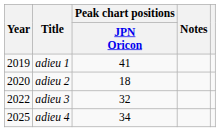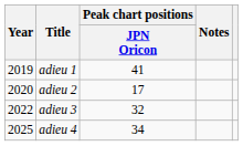 <table class="wikitable">
 <tr>
 <th rowspan="2">Year</th>
 <th rowspan="2">Title</th>
 <th>Peak chart positions</th>
 <th rowspan="2">Notes</th>
 <th rowspan="2"></th>
 </tr>
 <tr>
 <th><a href='#'>JPN</a><br><a href='#'>Oricon</a></th>
 </tr>
 <tr>
 <td>2019</td>
 <td><em>adieu 1</em></td>
 <td align="center">41</td>
 <td></td>
 <td></td>
 </tr>
 <tr>
 <td>2020</td>
 <td><em>adieu 2</em></td>
-<td align="center">18</td>
+<td align="center">17</td>
 <td></td>
 <td></td>
 </tr>
 <tr>
 <td>2022</td>
 <td><em>adieu 3</em></td>
 <td align="center">32</td>
 <td></td>
 <td></td>
 </tr>
 <tr>
 <td>2025</td>
 <td><em>adieu 4</em></td>
 <td align="center">34</td>
 <td></td>
 <td></td>
 </tr>
 </table>
